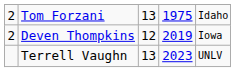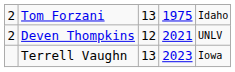 <table class="wikitable">
 <tr>
 </tr>
 <tr>
 <td>2</td>
 <td><a href='#'>Tom Forzani</a></td>
 <td>13</td>
 <td><a href='#'>1975</a></td>
 <td style="font-size:80%;">Idaho</td>
 </tr>
 <tr>
 <td>2</td>
 <td><a href='#'>Deven Thompkins</a></td>
 <td>12</td>
-<td><a href='#'>2019</a></td>
-<td style="font-size:80%;">Iowa</td>
+<td><a href='#'>2021</a></td>
+<td style="font-size:80%;">UNLV</td>
 </tr>
 <tr>
 <td></td>
 <td>Terrell Vaughn</td>
 <td>13</td>
 <td><a href='#'>2023</a></td>
-<td style="font-size:80%;">UNLV</td>
+<td style="font-size:80%;">Iowa</td>
 </tr>
 </table>
